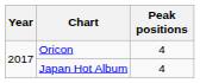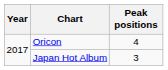 <table class="wikitable">
 <tr>
 <th>Year</th>
 <th>Chart</th>
 <th style="width:5em;line-height:1.3">Peak positions</th>
 </tr>
 <tr>
 <td rowspan="2">2017</td>
 <td><a href='#'>Oricon</a></td>
 <td align="center">4</td>
 </tr>
 <tr>
 <td><a href='#'>Japan Hot Album</a></td>
-<td align="center">4</td>
+<td align="center">3</td>
 </tr>
 </table>
